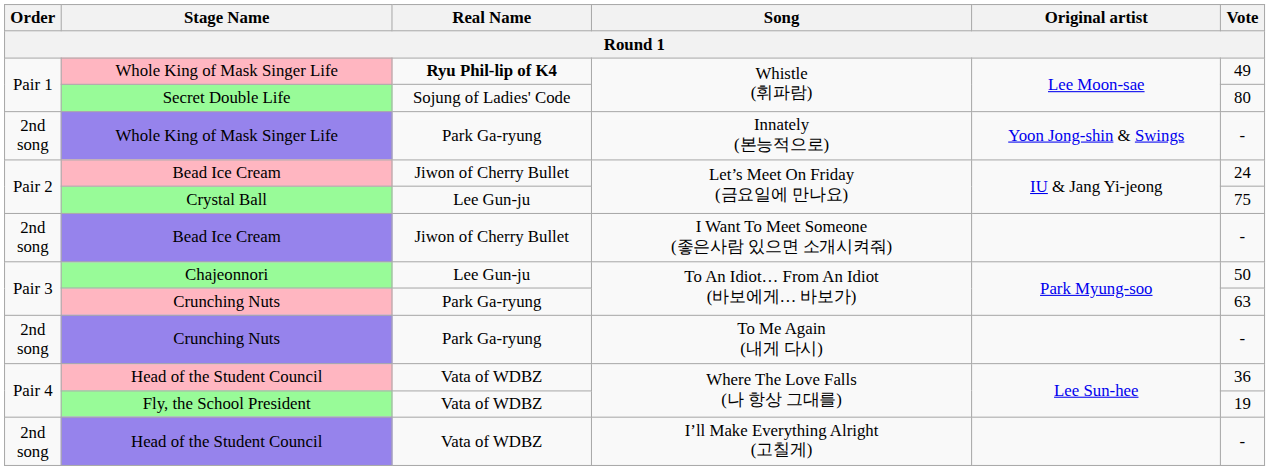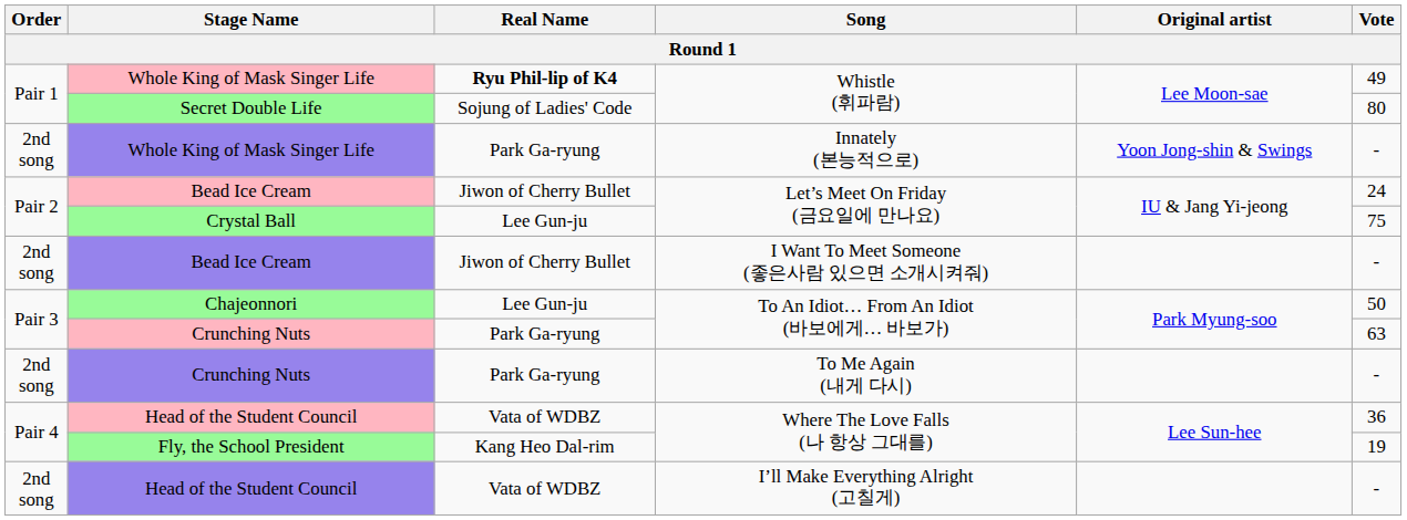 <table class="wikitable" style="text-align:center; width:95%;">
 <tr>
 <th style="width:1%;">Order</th>
 <th style="width:20%;">Stage Name</th>
 <th style="width:12%;">Real Name</th>
 <th style="width:23%;">Song</th>
 <th style="width:15%;">Original artist</th>
 <th style="width:1%;">Vote</th>
 </tr>
 <tr>
 <th colspan=6>Round 1</th>
 </tr>
 <tr>
 <td rowspan=2>Pair 1</td>
 <td bgcolor="lightpink">Whole King of Mask Singer Life</td>
 <td><strong>Ryu Phil-lip of K4</strong></td>
 <td rowspan=2>Whistle<br>(휘파람)</td>
 <td rowspan=2><a href='#'>Lee Moon-sae</a></td>
 <td>49</td>
 </tr>
 <tr>
 <td bgcolor="palegreen">Secret Double Life</td>
 <td>Sojung of Ladies' Code</td>
 <td>80</td>
 </tr>
 <tr>
 <td>2nd song</td>
 <td bgcolor="#9683EC">Whole King of Mask Singer Life</td>
 <td>Park Ga-ryung</td>
 <td>Innately<br>(본능적으로)</td>
 <td><a href='#'>Yoon Jong-shin</a> & <a href='#'>Swings</a></td>
 <td>-</td>
 </tr>
 <tr>
 <td rowspan=2>Pair 2</td>
 <td bgcolor="lightpink">Bead Ice Cream</td>
 <td>Jiwon of Cherry Bullet</td>
 <td rowspan=2>Let’s Meet On Friday<br>(금요일에 만나요)</td>
 <td rowspan=2><a href='#'>IU</a> & Jang Yi-jeong</td>
 <td>24</td>
 </tr>
 <tr>
 <td bgcolor="palegreen">Crystal Ball</td>
 <td>Lee Gun-ju</td>
 <td>75</td>
 </tr>
 <tr>
 <td>2nd song</td>
 <td bgcolor="#9683EC">Bead Ice Cream</td>
 <td>Jiwon of Cherry Bullet</td>
 <td>I Want To Meet Someone<br>(좋은사람 있으면 소개시켜줘)</td>
 <td></td>
 <td>-</td>
 </tr>
 <tr>
 <td rowspan=2>Pair 3</td>
 <td bgcolor="palegreen">Chajeonnori</td>
 <td>Lee Gun-ju</td>
 <td rowspan=2>To An Idiot… From An Idiot<br>(바보에게… 바보가)</td>
 <td rowspan=2><a href='#'>Park Myung-soo</a></td>
 <td>50</td>
 </tr>
 <tr>
 <td bgcolor="lightpink">Crunching Nuts</td>
 <td>Park Ga-ryung</td>
 <td>63</td>
 </tr>
 <tr>
 <td>2nd song</td>
 <td bgcolor="#9683EC">Crunching Nuts</td>
 <td>Park Ga-ryung</td>
 <td>To Me Again<br>(내게 다시)</td>
 <td></td>
 <td>-</td>
 </tr>
 <tr>
 <td rowspan=2>Pair 4</td>
 <td bgcolor="lightpink">Head of the Student Council</td>
 <td>Vata of WDBZ</td>
 <td rowspan=2>Where The Love Falls<br>(나 항상 그대를)</td>
 <td rowspan=2><a href='#'>Lee Sun-hee</a></td>
 <td>36</td>
 </tr>
 <tr>
 <td bgcolor="palegreen">Fly, the School President</td>
-<td>Vata of WDBZ</td>
+<td>Kang Heo Dal-rim</td>
 <td>19</td>
 </tr>
 <tr>
 <td>2nd song</td>
 <td bgcolor="#9683EC">Head of the Student Council</td>
 <td>Vata of WDBZ</td>
 <td>I’ll Make Everything Alright<br>(고칠게)</td>
 <td></td>
 <td>-</td>
 </tr>
 </table>
